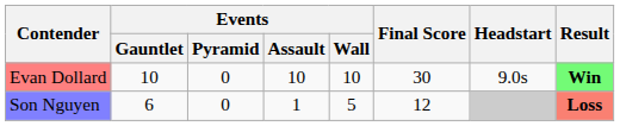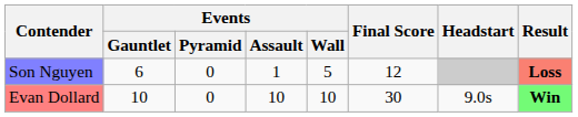 <table class="wikitable" style="text-align:center;">
 <tr>
 <th rowspan=2>Contender</th>
 <th colspan=4>Events</th>
 <th rowspan=2>Final Score</th>
 <th rowspan=2>Headstart</th>
 <th rowspan=2>Result</th>
 </tr>
 <tr>
 <th>Gauntlet</th>
 <th>Pyramid</th>
 <th>Assault</th>
 <th>Wall</th>
 </tr>
 <tr>
+<td bgcolor=#8080ff style="text-align:left;">Son Nguyen</td>
+<td>6</td>
+<td>0</td>
+<td>1</td>
+<td>5</td>
+<td>12</td>
+<td style="background:#ccc"></td>
+<td style="text-align:center; background:salmon;"><strong>Loss</strong></td>
+</tr>
+<tr>
 <td bgcolor=#ff8080 style="text-align:left;">Evan Dollard</td>
 <td>10</td>
 <td>0</td>
 <td>10</td>
 <td>10</td>
 <td>30</td>
 <td>9.0s</td>
 <td style="text-align:center; background:#73fb76;"><strong>Win</strong></td>
 </tr>
-<tr>
-<td bgcolor=#8080ff style="text-align:left;">Son Nguyen</td>
-<td>6</td>
-<td>0</td>
-<td>1</td>
-<td>5</td>
-<td>12</td>
-<td style="background:#ccc"></td>
-<td style="text-align:center; background:salmon;"><strong>Loss</strong></td>
-</tr>
 </table>
